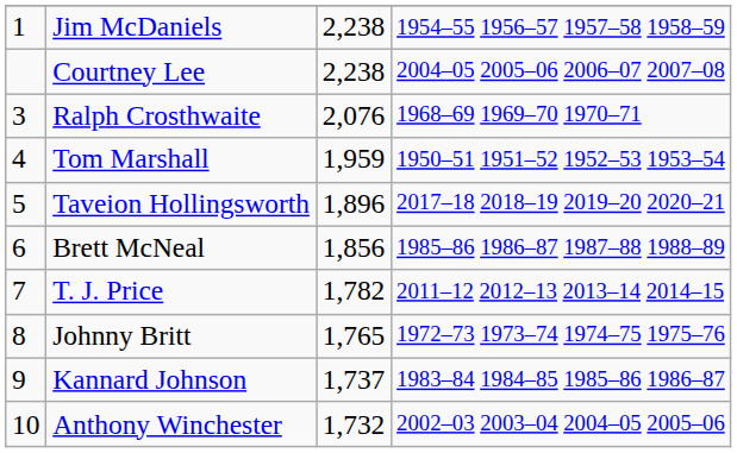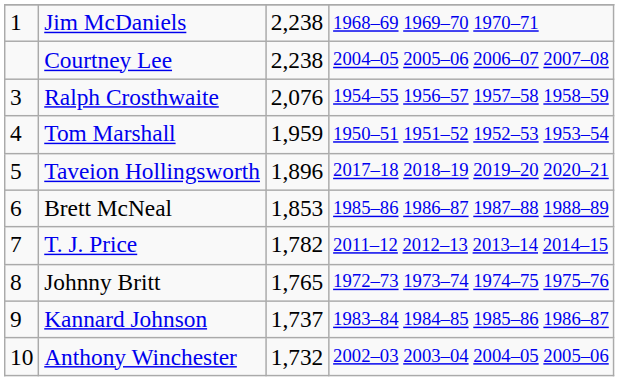 <table class="wikitable">
 <tr>
 </tr>
 <tr>
 <td>1</td>
 <td><a href='#'>Jim McDaniels</a></td>
 <td>2,238</td>
-<td style="font-size:80%;"><a href='#'>1954–55</a> <a href='#'>1956–57</a> <a href='#'>1957–58</a> <a href='#'>1958–59</a></td>
+<td style="font-size:80%;"><a href='#'>1968–69</a> <a href='#'>1969–70</a> <a href='#'>1970–71</a></td>
 </tr>
 <tr>
 <td></td>
 <td><a href='#'>Courtney Lee</a></td>
 <td>2,238</td>
 <td style="font-size:80%;"><a href='#'>2004–05</a> <a href='#'>2005–06</a> <a href='#'>2006–07</a> <a href='#'>2007–08</a></td>
 </tr>
 <tr>
 <td>3</td>
 <td><a href='#'>Ralph Crosthwaite</a></td>
 <td>2,076</td>
-<td style="font-size:80%;"><a href='#'>1968–69</a> <a href='#'>1969–70</a> <a href='#'>1970–71</a></td>
+<td style="font-size:80%;"><a href='#'>1954–55</a> <a href='#'>1956–57</a> <a href='#'>1957–58</a> <a href='#'>1958–59</a></td>
 </tr>
 <tr>
 <td>4</td>
 <td><a href='#'>Tom Marshall</a></td>
 <td>1,959</td>
 <td style="font-size:80%;"><a href='#'>1950–51</a> <a href='#'>1951–52</a> <a href='#'>1952–53</a> <a href='#'>1953–54</a></td>
 </tr>
 <tr>
 <td>5</td>
 <td><a href='#'>Taveion Hollingsworth</a></td>
 <td>1,896</td>
 <td style="font-size:80%;"><a href='#'>2017–18</a> <a href='#'>2018–19</a> <a href='#'>2019–20</a> <a href='#'>2020–21</a></td>
 </tr>
 <tr>
 <td>6</td>
 <td>Brett McNeal</td>
-<td>1,856</td>
+<td>1,853</td>
 <td style="font-size:80%;"><a href='#'>1985–86</a> <a href='#'>1986–87</a> <a href='#'>1987–88</a> <a href='#'>1988–89</a></td>
 </tr>
 <tr>
 <td>7</td>
 <td><a href='#'>T. J. Price</a></td>
 <td>1,782</td>
 <td style="font-size:80%;"><a href='#'>2011–12</a> <a href='#'>2012–13</a> <a href='#'>2013–14</a> <a href='#'>2014–15</a></td>
 </tr>
 <tr>
 <td>8</td>
 <td>Johnny Britt</td>
 <td>1,765</td>
 <td style="font-size:80%;"><a href='#'>1972–73</a> <a href='#'>1973–74</a> <a href='#'>1974–75</a> <a href='#'>1975–76</a></td>
 </tr>
 <tr>
 <td>9</td>
 <td><a href='#'>Kannard Johnson</a></td>
 <td>1,737</td>
 <td style="font-size:80%;"><a href='#'>1983–84</a> <a href='#'>1984–85</a> <a href='#'>1985–86</a> <a href='#'>1986–87</a></td>
 </tr>
 <tr>
 <td>10</td>
 <td><a href='#'>Anthony Winchester</a></td>
 <td>1,732</td>
 <td style="font-size:80%;"><a href='#'>2002–03</a> <a href='#'>2003–04</a> <a href='#'>2004–05</a> <a href='#'>2005–06</a></td>
 </tr>
 </table>
